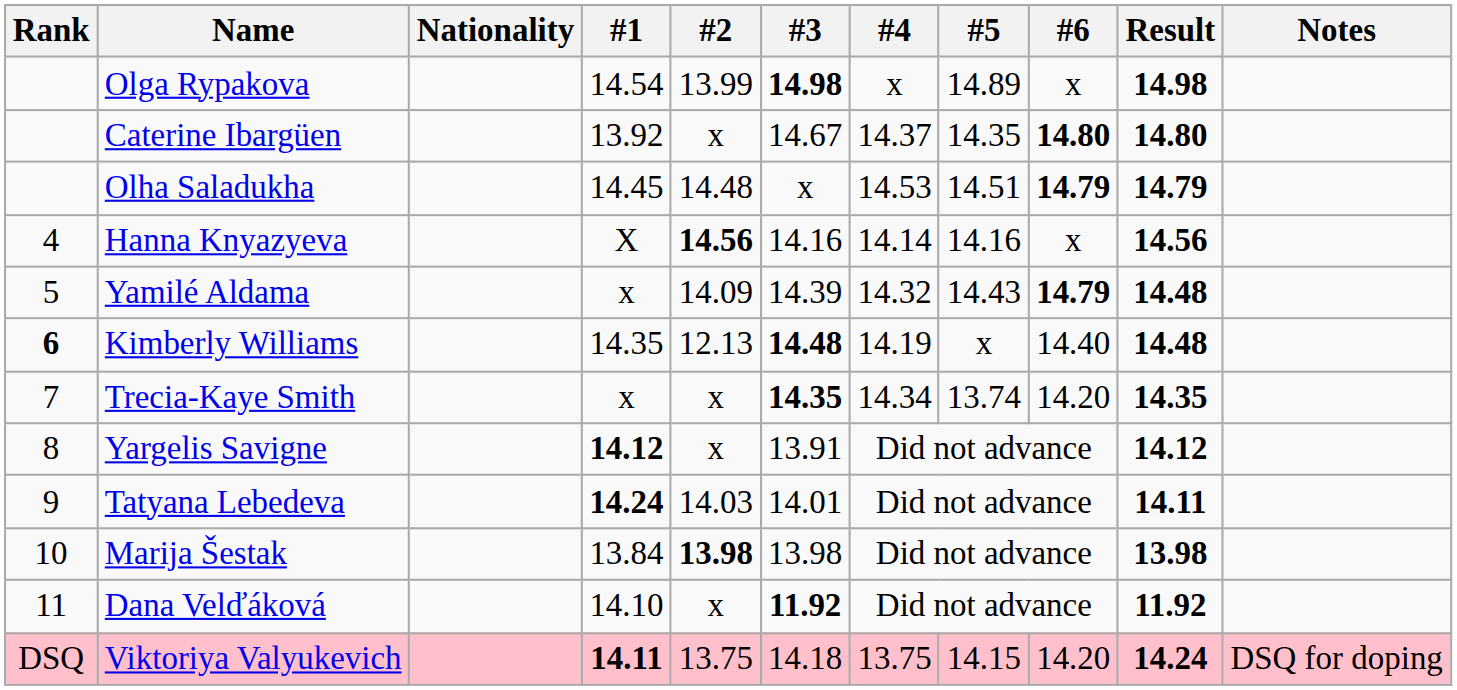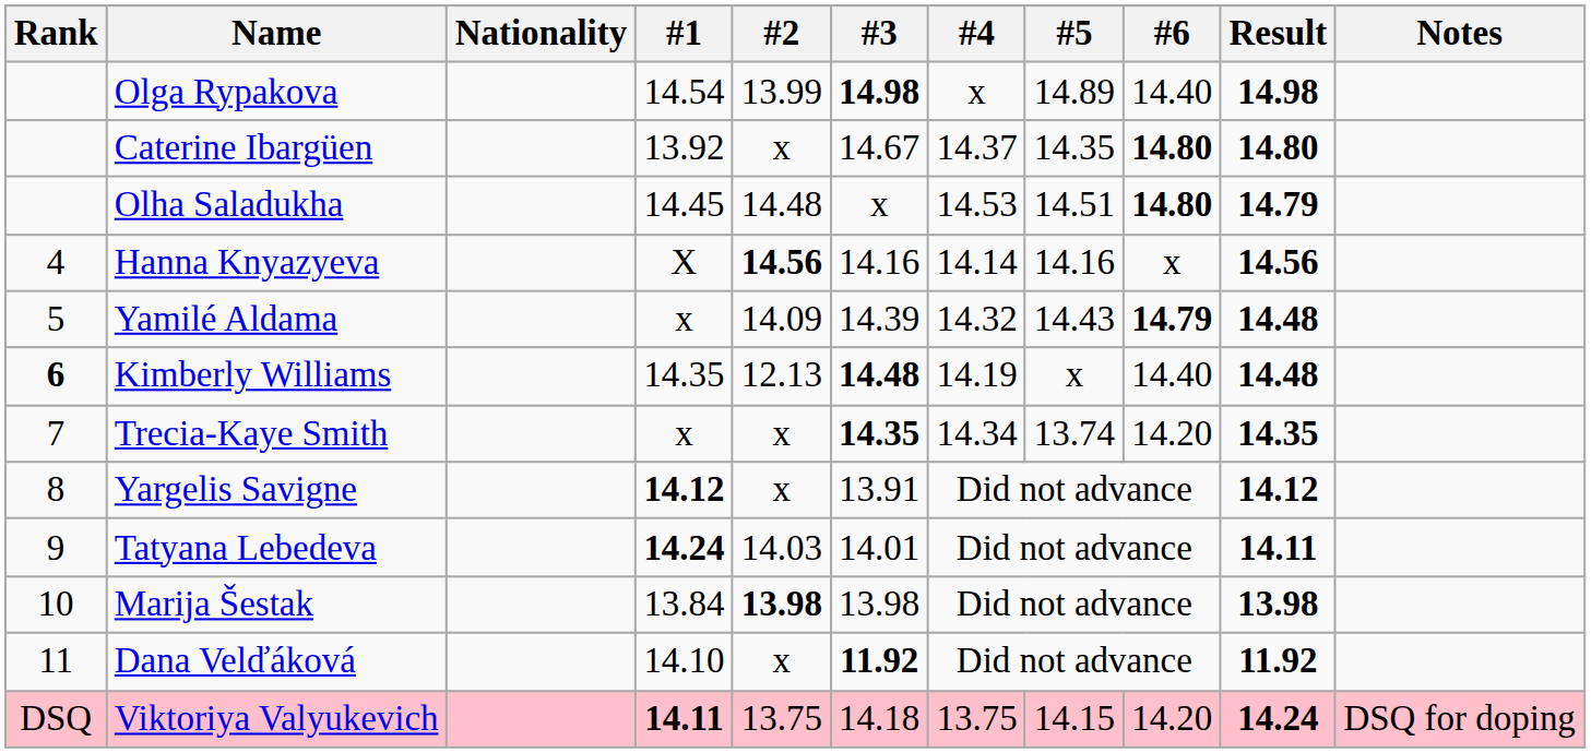 <table class="wikitable sortable" style="text-align:center">
 <tr>
 <th>Rank</th>
 <th>Name</th>
 <th>Nationality</th>
 <th>#1</th>
 <th>#2</th>
 <th>#3</th>
 <th>#4</th>
 <th>#5</th>
 <th>#6</th>
 <th>Result</th>
 <th>Notes</th>
 </tr>
 <tr>
 <td></td>
 <td align="left"><a href='#'>Olga Rypakova</a></td>
 <td align="left"></td>
 <td>14.54</td>
 <td>13.99</td>
 <td><strong>14.98</strong></td>
 <td>x</td>
 <td>14.89</td>
-<td>x</td>
+<td>14.40</td>
 <td><strong>14.98</strong></td>
 <td></td>
 </tr>
 <tr>
 <td></td>
 <td align="left"><a href='#'>Caterine Ibargüen</a></td>
 <td align="left"></td>
 <td>13.92</td>
 <td>x</td>
 <td>14.67</td>
 <td>14.37</td>
 <td>14.35</td>
 <td><strong>14.80</strong></td>
 <td><strong>14.80</strong></td>
 <td></td>
 </tr>
 <tr>
 <td></td>
 <td align="left"><a href='#'>Olha Saladukha</a></td>
 <td align="left"></td>
 <td>14.45</td>
 <td>14.48</td>
 <td>x</td>
 <td>14.53</td>
 <td>14.51</td>
-<td><strong>14.79</strong></td>
+<td><strong>14.80</strong></td>
 <td><strong>14.79</strong></td>
 <td></td>
 </tr>
 <tr>
 <td>4</td>
 <td align="left"><a href='#'>Hanna Knyazyeva</a></td>
 <td align="left"></td>
 <td>X</td>
 <td><strong>14.56</strong></td>
 <td>14.16</td>
 <td>14.14</td>
 <td>14.16</td>
 <td>x</td>
 <td><strong>14.56</strong></td>
 <td></td>
 </tr>
 <tr>
 <td>5</td>
 <td align="left"><a href='#'>Yamilé Aldama</a></td>
 <td align="left"></td>
 <td>x</td>
 <td>14.09</td>
 <td>14.39</td>
 <td>14.32</td>
 <td>14.43</td>
 <td><strong>14.79</strong></td>
 <td><strong>14.48</strong></td>
 <td></td>
 </tr>
 <tr>
 <td><strong>6</strong></td>
 <td align="left"><a href='#'>Kimberly Williams</a></td>
 <td align="left"></td>
 <td>14.35</td>
 <td>12.13</td>
 <td><strong>14.48</strong></td>
 <td>14.19</td>
 <td>x</td>
 <td>14.40</td>
 <td><strong>14.48</strong></td>
 <td></td>
 </tr>
 <tr>
 <td>7</td>
 <td align="left"><a href='#'>Trecia-Kaye Smith</a></td>
 <td align="left"></td>
 <td>x</td>
 <td>x</td>
 <td><strong>14.35</strong></td>
 <td>14.34</td>
 <td>13.74</td>
 <td>14.20</td>
 <td><strong>14.35</strong></td>
 <td></td>
 </tr>
 <tr>
 <td>8</td>
 <td align="left"><a href='#'>Yargelis Savigne</a></td>
 <td align="left"></td>
 <td><strong>14.12</strong></td>
 <td>x</td>
 <td>13.91</td>
 <td colspan=3>Did not advance</td>
 <td><strong>14.12</strong></td>
 <td></td>
 </tr>
 <tr>
 <td>9</td>
 <td align="left"><a href='#'>Tatyana Lebedeva</a></td>
 <td align="left"></td>
 <td><strong>14.24</strong></td>
 <td>14.03</td>
 <td>14.01</td>
 <td colspan=3>Did not advance</td>
 <td><strong>14.11</strong></td>
 <td></td>
 </tr>
 <tr>
 <td>10</td>
 <td align="left"><a href='#'>Marija Šestak</a></td>
 <td align="left"></td>
 <td>13.84</td>
 <td><strong>13.98</strong></td>
 <td>13.98</td>
 <td colspan=3>Did not advance</td>
 <td><strong>13.98</strong></td>
 <td></td>
 </tr>
 <tr>
 <td>11</td>
 <td align="left"><a href='#'>Dana Velďáková</a></td>
 <td align="left"></td>
 <td>14.10</td>
 <td>x</td>
 <td><strong>11.92</strong></td>
 <td colspan=3>Did not advance</td>
 <td><strong>11.92</strong></td>
 <td></td>
 </tr>
 <tr bgcolor=pink>
 <td>DSQ</td>
 <td align="left"><a href='#'>Viktoriya Valyukevich</a></td>
 <td align="left"></td>
 <td><strong>14.11</strong></td>
 <td>13.75</td>
 <td>14.18</td>
 <td>13.75</td>
 <td>14.15</td>
 <td>14.20</td>
 <td><strong>14.24</strong></td>
 <td>DSQ for doping</td>
 </tr>
 </table>
